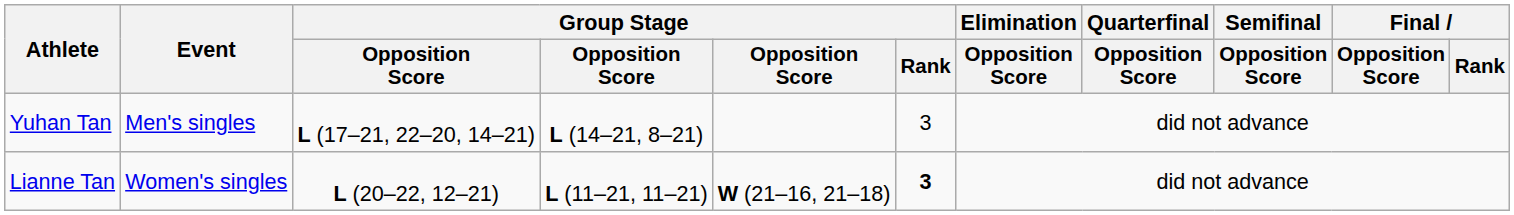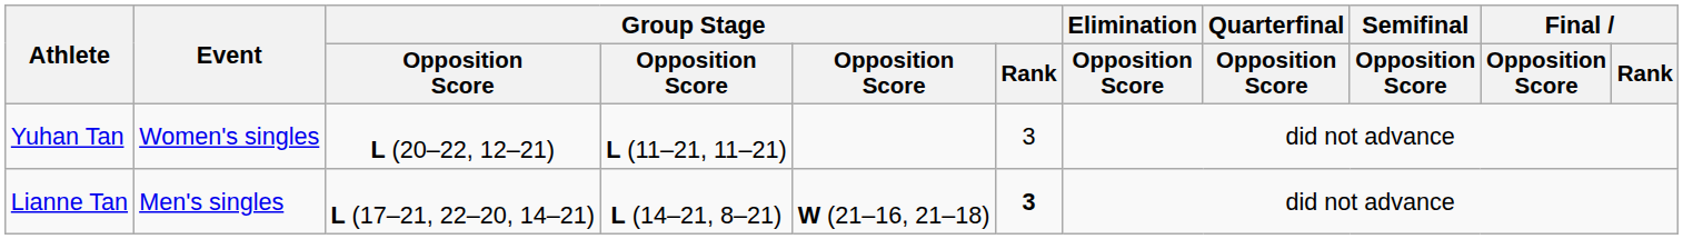 <table class="wikitable" style="font-size:90%">
 <tr>
 <th rowspan=2>Athlete</th>
 <th rowspan=2>Event</th>
 <th colspan=4>Group Stage</th>
 <th>Elimination</th>
 <th>Quarterfinal</th>
 <th>Semifinal</th>
 <th colspan=2>Final / </th>
 </tr>
 <tr style="font-size:95%">
 <th>Opposition<br>Score</th>
 <th>Opposition<br>Score</th>
 <th>Opposition<br>Score</th>
 <th>Rank</th>
 <th>Opposition<br>Score</th>
 <th>Opposition<br>Score</th>
 <th>Opposition<br>Score</th>
 <th>Opposition<br>Score</th>
 <th>Rank</th>
 </tr>
 <tr align=center>
 <td align=left><a href='#'>Yuhan Tan</a></td>
-<td align=left><a href='#'>Men's singles</a></td>
-<td><br><strong>L</strong> (17–21, 22–20, 14–21)</td>
-<td><br><strong>L</strong> (14–21, 8–21)</td>
+<td align=left><a href='#'>Women's singles</a></td>
+<td><br><strong>L</strong> (20–22, 12–21)</td>
+<td><br><strong>L</strong> (11–21, 11–21)</td>
 <td></td>
 <td>3</td>
 <td colspan=5>did not advance</td>
 </tr>
 <tr align=center>
 <td align=left><a href='#'>Lianne Tan</a></td>
-<td align=left><a href='#'>Women's singles</a></td>
-<td><br><strong>L</strong> (20–22, 12–21)</td>
-<td><br><strong>L</strong> (11–21, 11–21)</td>
+<td align=left><a href='#'>Men's singles</a></td>
+<td><br><strong>L</strong> (17–21, 22–20, 14–21)</td>
+<td><br><strong>L</strong> (14–21, 8–21)</td>
 <td><br><strong>W</strong> (21–16, 21–18)</td>
 <td><strong>3</strong></td>
 <td colspan=5>did not advance</td>
 </tr>
 </table>
